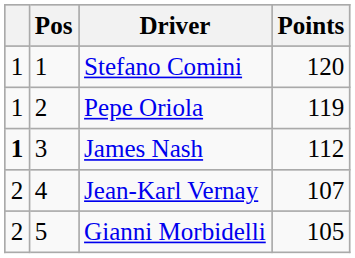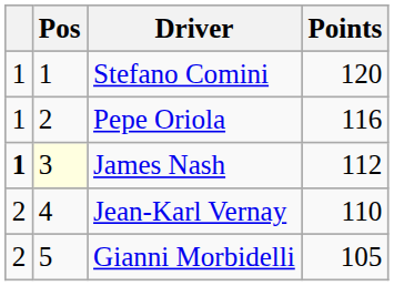 <table class="wikitable" style="font-size: 95%;">
 <tr>
 <th></th>
 <th>Pos</th>
 <th>Driver</th>
 <th>Points</th>
 </tr>
 <tr>
 <td align="left"> 1</td>
 <td>1</td>
 <td> <a href='#'>Stefano Comini</a></td>
 <td align="right">120</td>
 </tr>
 <tr>
 <td align="left"> 1</td>
 <td>2</td>
 <td> <a href='#'>Pepe Oriola</a></td>
-<td align="right">119</td>
+<td align="right">116</td>
 </tr>
 <tr>
 <td align="left"><strong> 1</strong></td>
-<td>3</td>
+<td style="background: lightyellow;">3</td>
 <td> <a href='#'>James Nash</a></td>
 <td align="right">112</td>
 </tr>
 <tr>
 <td align="left"> 2</td>
 <td>4</td>
 <td> <a href='#'>Jean-Karl Vernay</a></td>
-<td align="right">107</td>
+<td align="right">110</td>
 </tr>
 <tr>
 <td align="left"> 2</td>
 <td>5</td>
 <td> <a href='#'>Gianni Morbidelli</a></td>
 <td align="right">105</td>
 </tr>
 </table>
